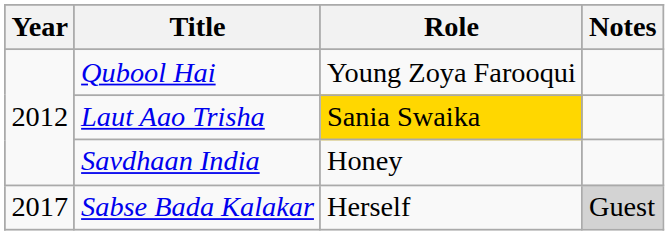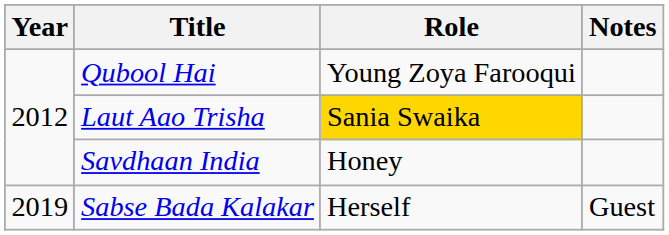 <table class="wikitable sortable">
 <tr>
 <th>Year</th>
 <th>Title</th>
 <th>Role</th>
 <th>Notes</th>
 </tr>
 <tr>
 <td rowspan=3>2012</td>
 <td><em><a href='#'>Qubool Hai</a></em></td>
 <td>Young Zoya Farooqui</td>
 <td></td>
 </tr>
 <tr>
 <td><em><a href='#'>Laut Aao Trisha</a></em></td>
 <td style="background: gold;">Sania Swaika</td>
 <td></td>
 </tr>
 <tr>
 <td><em><a href='#'>Savdhaan India</a></em></td>
 <td>Honey</td>
 <td></td>
 </tr>
 <tr>
-<td>2017</td>
+<td>2019</td>
 <td><em><a href='#'>Sabse Bada Kalakar</a></em></td>
 <td>Herself</td>
-<td style="background: lightgrey;">Guest</td>
+<td>Guest</td>
 </tr>
 </table>
